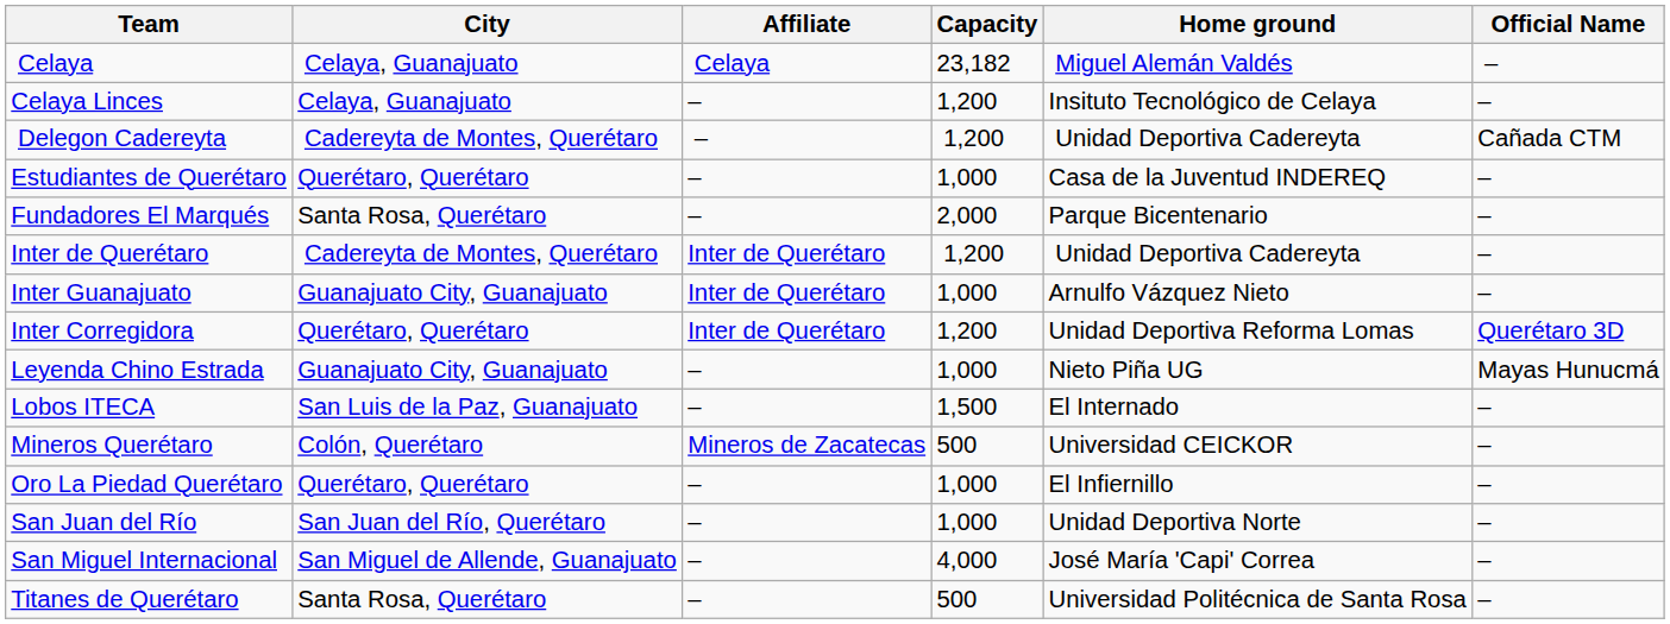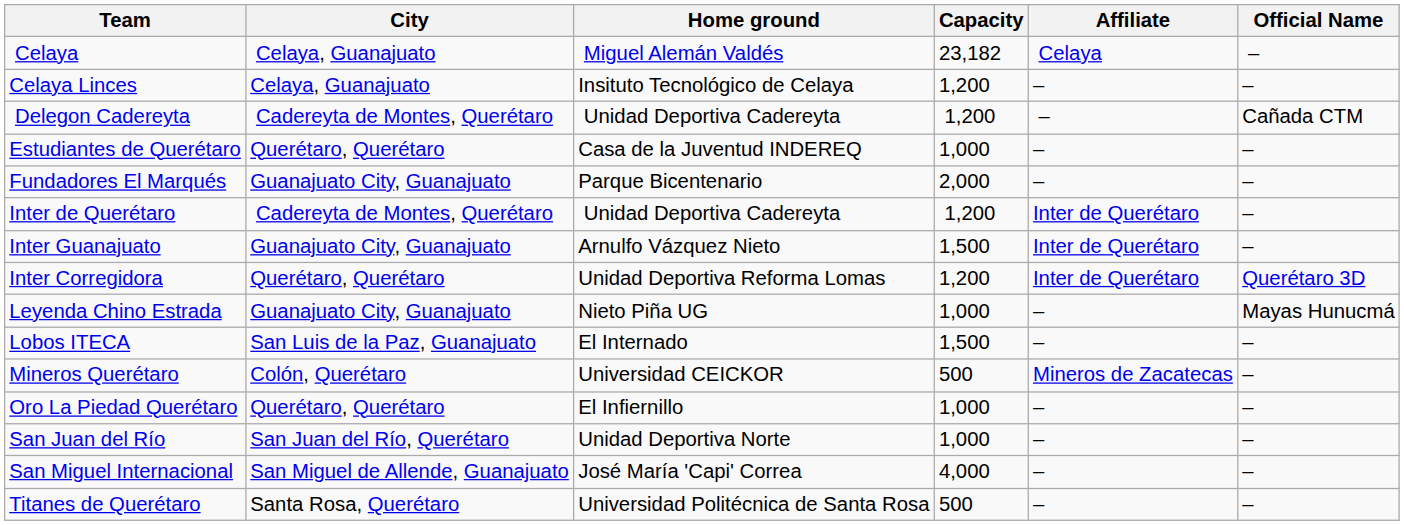 <table class="wikitable sortable">
 <tr>
 <th>Team</th>
 <th>City</th>
+<th>Home ground</th>
+<th>Capacity</th>
 <th>Affiliate</th>
-<th>Capacity</th>
-<th>Home ground</th>
 <th>Official Name</th>
 </tr>
 <tr>
 <td> <a href='#'>Celaya</a> </td>
 <td> <a href='#'>Celaya</a>, <a href='#'>Guanajuato</a> </td>
+<td> <a href='#'>Miguel Alemán Valdés</a> </td>
+<td>23,182 </td>
 <td> <a href='#'>Celaya</a> </td>
-<td>23,182 </td>
-<td> <a href='#'>Miguel Alemán Valdés</a> </td>
 <td> –</td>
 </tr>
 <tr>
 <td><a href='#'>Celaya Linces</a></td>
 <td><a href='#'>Celaya</a>, <a href='#'>Guanajuato</a></td>
+<td>Insituto Tecnológico de Celaya</td>
+<td>1,200</td>
 <td>–</td>
-<td>1,200</td>
-<td>Insituto Tecnológico de Celaya</td>
 <td>–</td>
 </tr>
 <tr>
 <td> <a href='#'>Delegon Cadereyta</a> </td>
 <td> <a href='#'>Cadereyta de Montes</a>, <a href='#'>Querétaro</a> </td>
+<td> Unidad Deportiva Cadereyta </td>
+<td> 1,200</td>
 <td> –</td>
-<td> 1,200</td>
-<td> Unidad Deportiva Cadereyta </td>
 <td>Cañada CTM</td>
 </tr>
 <tr>
 <td><a href='#'>Estudiantes de Querétaro</a></td>
 <td><a href='#'>Querétaro</a>, <a href='#'>Querétaro</a></td>
+<td>Casa de la Juventud INDEREQ</td>
+<td>1,000</td>
 <td>–</td>
-<td>1,000</td>
-<td>Casa de la Juventud INDEREQ</td>
 <td>–</td>
 </tr>
 <tr>
 <td><a href='#'>Fundadores El Marqués</a></td>
-<td>Santa Rosa, <a href='#'>Querétaro</a></td>
+<td><a href='#'>Guanajuato City</a>, <a href='#'>Guanajuato</a></td>
+<td>Parque Bicentenario</td>
+<td>2,000</td>
 <td>–</td>
-<td>2,000</td>
-<td>Parque Bicentenario</td>
 <td>–</td>
 </tr>
 <tr>
 <td><a href='#'>Inter de Querétaro</a></td>
 <td> <a href='#'>Cadereyta de Montes</a>, <a href='#'>Querétaro</a> </td>
+<td> Unidad Deportiva Cadereyta </td>
+<td> 1,200</td>
 <td><a href='#'>Inter de Querétaro</a></td>
-<td> 1,200</td>
-<td> Unidad Deportiva Cadereyta </td>
 <td>–</td>
 </tr>
 <tr>
 <td><a href='#'>Inter Guanajuato</a></td>
 <td><a href='#'>Guanajuato City</a>, <a href='#'>Guanajuato</a></td>
+<td>Arnulfo Vázquez Nieto</td>
+<td>1,500</td>
 <td><a href='#'>Inter de Querétaro</a></td>
-<td>1,000</td>
-<td>Arnulfo Vázquez Nieto</td>
 <td>–</td>
 </tr>
 <tr>
 <td><a href='#'>Inter Corregidora</a></td>
 <td><a href='#'>Querétaro</a>, <a href='#'>Querétaro</a></td>
+<td>Unidad Deportiva Reforma Lomas</td>
+<td>1,200</td>
 <td><a href='#'>Inter de Querétaro</a></td>
-<td>1,200</td>
-<td>Unidad Deportiva Reforma Lomas</td>
 <td><a href='#'>Querétaro 3D</a></td>
 </tr>
 <tr>
 <td><a href='#'>Leyenda Chino Estrada</a></td>
 <td><a href='#'>Guanajuato City</a>, <a href='#'>Guanajuato</a></td>
+<td>Nieto Piña UG</td>
+<td>1,000</td>
 <td>–</td>
-<td>1,000</td>
-<td>Nieto Piña UG</td>
 <td>Mayas Hunucmá</td>
 </tr>
 <tr>
 <td><a href='#'>Lobos ITECA</a></td>
 <td><a href='#'>San Luis de la Paz</a>, <a href='#'>Guanajuato</a></td>
+<td>El Internado</td>
+<td>1,500</td>
 <td>–</td>
-<td>1,500</td>
-<td>El Internado</td>
 <td>–</td>
 </tr>
 <tr>
 <td><a href='#'>Mineros Querétaro</a></td>
 <td><a href='#'>Colón</a>, <a href='#'>Querétaro</a></td>
+<td>Universidad CEICKOR</td>
+<td>500</td>
 <td><a href='#'>Mineros de Zacatecas</a></td>
-<td>500</td>
-<td>Universidad CEICKOR</td>
 <td>–</td>
 </tr>
 <tr>
 <td><a href='#'>Oro La Piedad Querétaro</a></td>
 <td><a href='#'>Querétaro</a>, <a href='#'>Querétaro</a></td>
+<td>El Infiernillo</td>
+<td>1,000</td>
 <td>–</td>
-<td>1,000</td>
-<td>El Infiernillo</td>
 <td>–</td>
 </tr>
 <tr>
 <td><a href='#'>San Juan del Río</a></td>
 <td><a href='#'>San Juan del Río</a>, <a href='#'>Querétaro</a></td>
+<td>Unidad Deportiva Norte</td>
+<td>1,000</td>
 <td>–</td>
-<td>1,000</td>
-<td>Unidad Deportiva Norte</td>
 <td>–</td>
 </tr>
 <tr>
 <td><a href='#'>San Miguel Internacional</a></td>
 <td><a href='#'>San Miguel de Allende</a>, <a href='#'>Guanajuato</a></td>
+<td>José María 'Capi' Correa</td>
+<td>4,000</td>
 <td>–</td>
-<td>4,000</td>
-<td>José María 'Capi' Correa</td>
 <td>–</td>
 </tr>
 <tr>
 <td><a href='#'>Titanes de Querétaro</a></td>
 <td>Santa Rosa, <a href='#'>Querétaro</a></td>
+<td>Universidad Politécnica de Santa Rosa</td>
+<td>500</td>
 <td>–</td>
-<td>500</td>
-<td>Universidad Politécnica de Santa Rosa</td>
 <td>–</td>
 </tr>
 </table>
